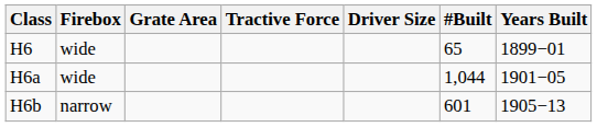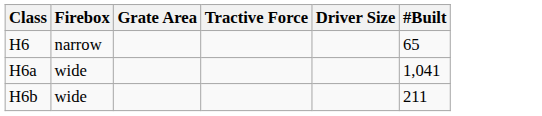 <table class="wikitable" style="margin: 1em">
 <tr>
 <th>Class</th>
 <th>Firebox</th>
 <th>Grate Area</th>
 <th>Tractive Force</th>
 <th>Driver Size</th>
 <th>#Built</th>
-<th>Years Built</th>
 </tr>
 <tr>
 <td>H6</td>
-<td>wide</td>
+<td>narrow</td>
 <td></td>
 <td></td>
 <td></td>
 <td>65</td>
-<td>1899−01</td>
 </tr>
 <tr>
 <td>H6a</td>
 <td>wide</td>
 <td></td>
 <td></td>
 <td></td>
-<td>1,044</td>
-<td>1901−05</td>
+<td>1,041</td>
 </tr>
 <tr>
 <td>H6b</td>
-<td>narrow</td>
+<td>wide</td>
 <td></td>
 <td></td>
 <td></td>
-<td>601</td>
-<td>1905−13</td>
+<td>211</td>
 </tr>
 </table>
